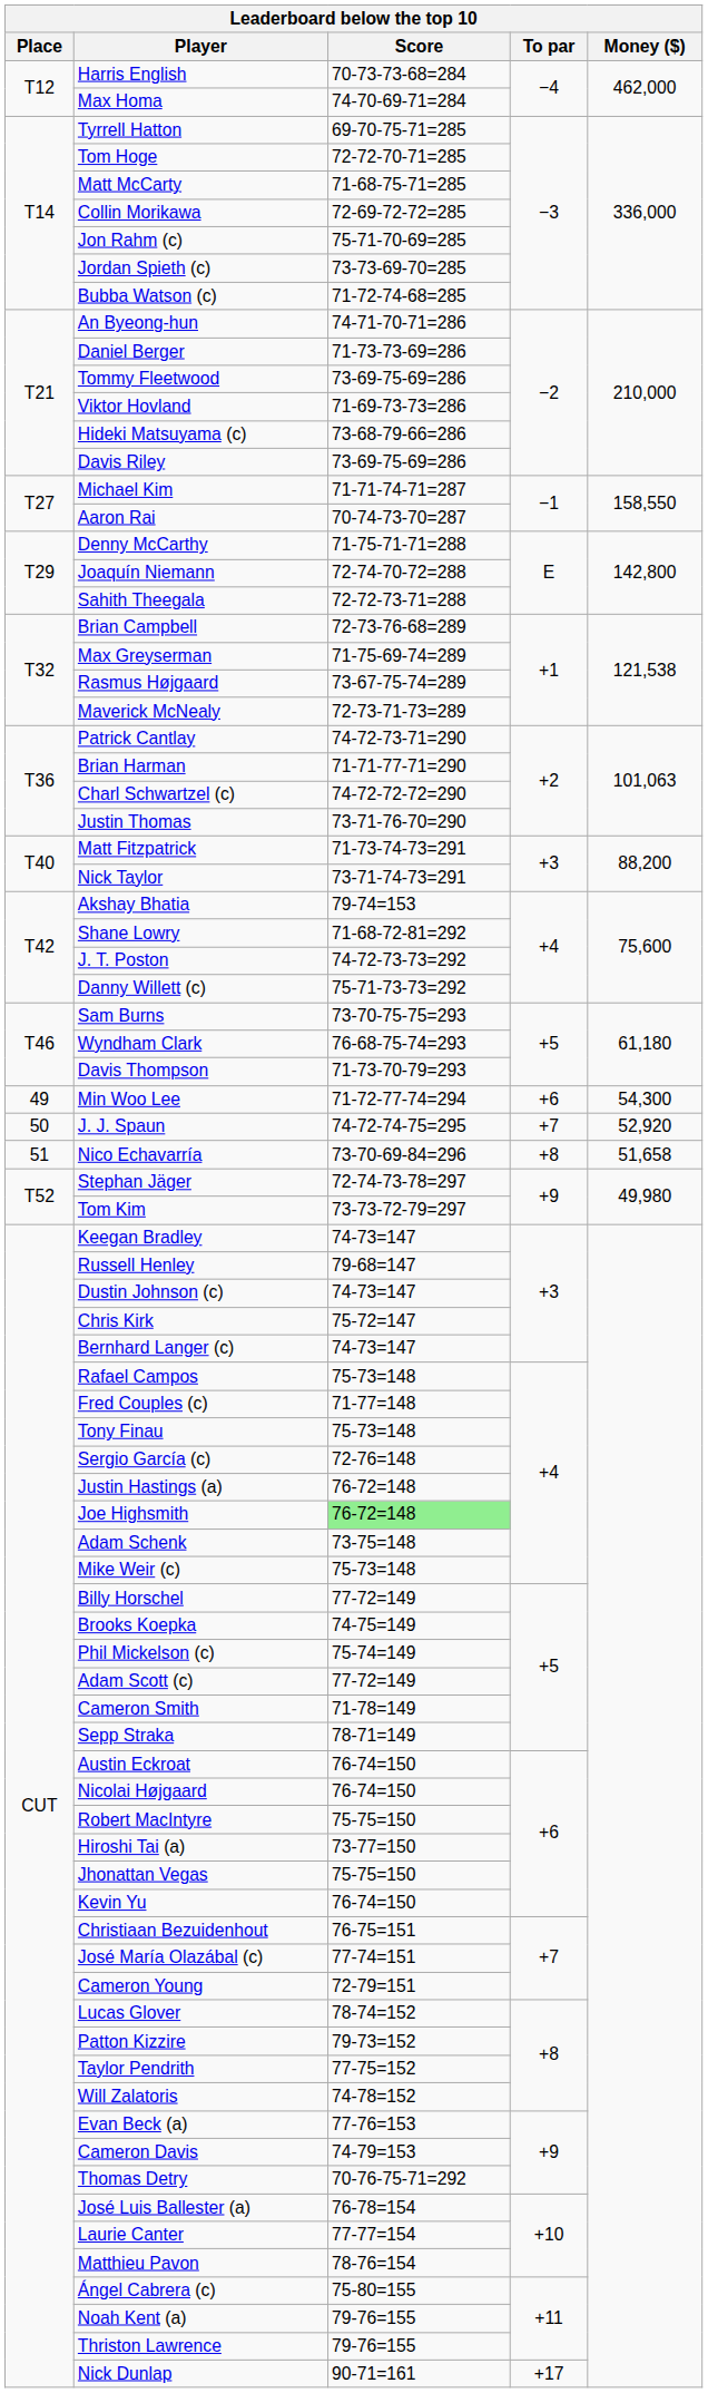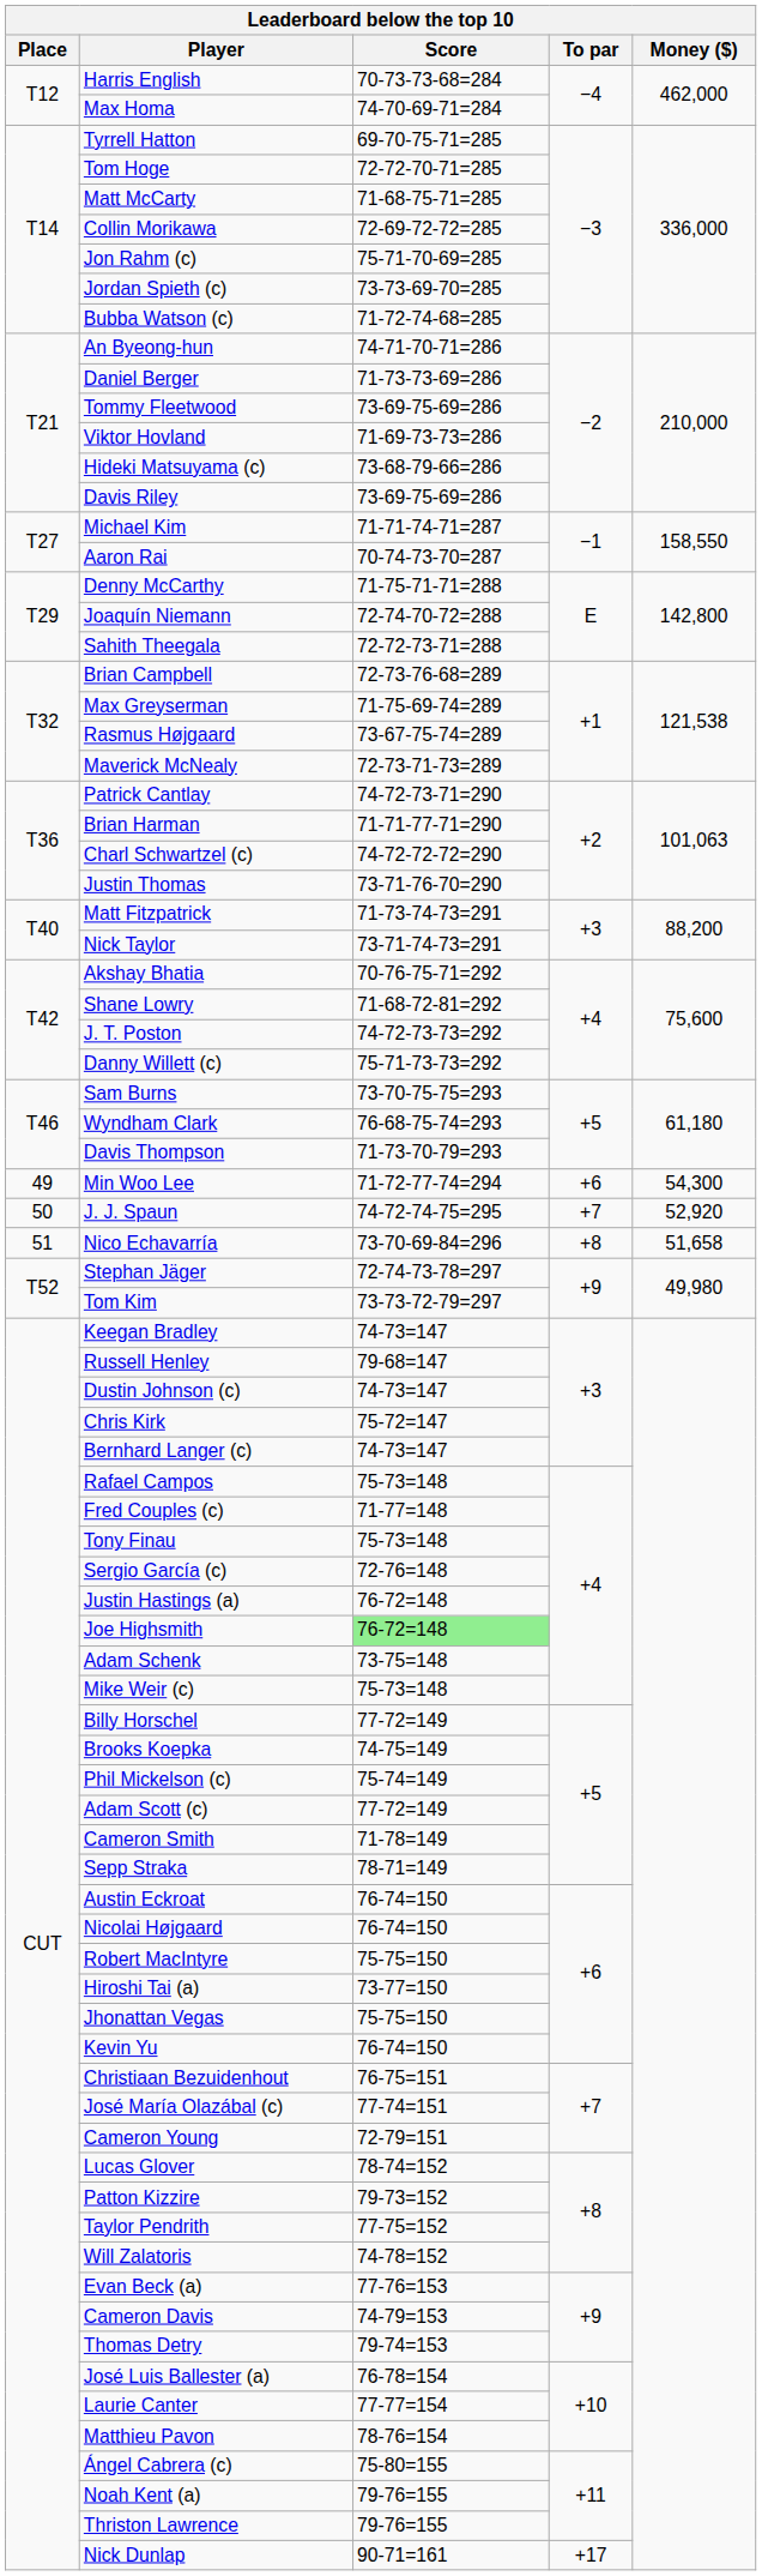 <table class="collapsible collapsed wikitable" style="width:40em;margin-top:-1px;">
 <tr>
 <th scope="col" colspan="6">Leaderboard below the top 10</th>
 </tr>
 <tr>
 <th>Place</th>
 <th>Player</th>
 <th>Score</th>
 <th>To par</th>
 <th>Money ($) </th>
 </tr>
 <tr>
 <td rowspan=2 align=center>T12</td>
 <td> <a href='#'>Harris English</a></td>
 <td>70-73-73-68=284</td>
 <td rowspan=2 align=center>−4</td>
 <td rowspan=2 align=center>462,000</td>
 </tr>
 <tr>
 <td> <a href='#'>Max Homa</a></td>
 <td>74-70-69-71=284</td>
 </tr>
 <tr>
 <td rowspan=7 align=center>T14</td>
 <td> <a href='#'>Tyrrell Hatton</a></td>
 <td>69-70-75-71=285</td>
 <td rowspan=7 align=center>−3</td>
 <td rowspan=7 align=center>336,000</td>
 </tr>
 <tr>
 <td> <a href='#'>Tom Hoge</a></td>
 <td>72-72-70-71=285</td>
 </tr>
 <tr>
 <td> <a href='#'>Matt McCarty</a></td>
 <td>71-68-75-71=285</td>
 </tr>
 <tr>
 <td> <a href='#'>Collin Morikawa</a></td>
 <td>72-69-72-72=285</td>
 </tr>
 <tr>
 <td> <a href='#'>Jon Rahm</a> (c)</td>
 <td>75-71-70-69=285</td>
 </tr>
 <tr>
 <td> <a href='#'>Jordan Spieth</a> (c)</td>
 <td>73-73-69-70=285</td>
 </tr>
 <tr>
 <td> <a href='#'>Bubba Watson</a> (c)</td>
 <td>71-72-74-68=285</td>
 </tr>
 <tr>
 <td rowspan=6 align=center>T21</td>
 <td> <a href='#'>An Byeong-hun</a></td>
 <td>74-71-70-71=286</td>
 <td rowspan=6 align=center>−2</td>
 <td rowspan=6 align=center>210,000</td>
 </tr>
 <tr>
 <td> <a href='#'>Daniel Berger</a></td>
 <td>71-73-73-69=286</td>
 </tr>
 <tr>
 <td> <a href='#'>Tommy Fleetwood</a></td>
 <td>73-69-75-69=286</td>
 </tr>
 <tr>
 <td> <a href='#'>Viktor Hovland</a></td>
 <td>71-69-73-73=286</td>
 </tr>
 <tr>
 <td> <a href='#'>Hideki Matsuyama</a> (c)</td>
 <td>73-68-79-66=286</td>
 </tr>
 <tr>
 <td> <a href='#'>Davis Riley</a></td>
 <td>73-69-75-69=286</td>
 </tr>
 <tr>
 <td rowspan=2 align=center>T27</td>
 <td> <a href='#'>Michael Kim</a></td>
 <td>71-71-74-71=287</td>
 <td rowspan=2 align=center>−1</td>
 <td rowspan=2 align=center>158,550</td>
 </tr>
 <tr>
 <td> <a href='#'>Aaron Rai</a></td>
 <td>70-74-73-70=287</td>
 </tr>
 <tr>
 <td rowspan=3 align=center>T29</td>
 <td> <a href='#'>Denny McCarthy</a></td>
 <td>71-75-71-71=288</td>
 <td rowspan=3 align=center>E</td>
 <td rowspan=3 align=center>142,800</td>
 </tr>
 <tr>
 <td> <a href='#'>Joaquín Niemann</a></td>
 <td>72-74-70-72=288</td>
 </tr>
 <tr>
 <td> <a href='#'>Sahith Theegala</a></td>
 <td>72-72-73-71=288</td>
 </tr>
 <tr>
 <td rowspan=4 align=center>T32</td>
 <td> <a href='#'>Brian Campbell</a></td>
 <td>72-73-76-68=289</td>
 <td rowspan=4 align=center>+1</td>
 <td rowspan=4 align=center>121,538</td>
 </tr>
 <tr>
 <td> <a href='#'>Max Greyserman</a></td>
 <td>71-75-69-74=289</td>
 </tr>
 <tr>
 <td> <a href='#'>Rasmus Højgaard</a></td>
 <td>73-67-75-74=289</td>
 </tr>
 <tr>
 <td> <a href='#'>Maverick McNealy</a></td>
 <td>72-73-71-73=289</td>
 </tr>
 <tr>
 <td rowspan=4 align=center>T36</td>
 <td> <a href='#'>Patrick Cantlay</a></td>
 <td>74-72-73-71=290</td>
 <td rowspan=4 align=center>+2</td>
 <td rowspan=4 align=center>101,063</td>
 </tr>
 <tr>
 <td> <a href='#'>Brian Harman</a></td>
 <td>71-71-77-71=290</td>
 </tr>
 <tr>
 <td> <a href='#'>Charl Schwartzel</a> (c)</td>
 <td>74-72-72-72=290</td>
 </tr>
 <tr>
 <td> <a href='#'>Justin Thomas</a></td>
 <td>73-71-76-70=290</td>
 </tr>
 <tr>
 <td rowspan=2 align=center>T40</td>
 <td> <a href='#'>Matt Fitzpatrick</a></td>
 <td>71-73-74-73=291</td>
 <td rowspan=2 align=center>+3</td>
 <td rowspan=2 align=center>88,200</td>
 </tr>
 <tr>
 <td> <a href='#'>Nick Taylor</a></td>
 <td>73-71-74-73=291</td>
 </tr>
 <tr>
 <td rowspan=4 align=center>T42</td>
 <td> <a href='#'>Akshay Bhatia</a></td>
-<td>79-74=153</td>
+<td>70-76-75-71=292</td>
 <td rowspan=4 align=center>+4</td>
 <td rowspan=4 align=center>75,600</td>
 </tr>
 <tr>
 <td> <a href='#'>Shane Lowry</a></td>
 <td>71-68-72-81=292</td>
 </tr>
 <tr>
 <td> <a href='#'>J. T. Poston</a></td>
 <td>74-72-73-73=292</td>
 </tr>
 <tr>
 <td> <a href='#'>Danny Willett</a> (c)</td>
 <td>75-71-73-73=292</td>
 </tr>
 <tr>
 <td rowspan=3 align=center>T46</td>
 <td> <a href='#'>Sam Burns</a></td>
 <td>73-70-75-75=293</td>
 <td rowspan=3 align=center>+5</td>
 <td rowspan=3 align=center>61,180</td>
 </tr>
 <tr>
 <td> <a href='#'>Wyndham Clark</a></td>
 <td>76-68-75-74=293</td>
 </tr>
 <tr>
 <td> <a href='#'>Davis Thompson</a></td>
 <td>71-73-70-79=293</td>
 </tr>
 <tr>
 <td align=center>49</td>
 <td> <a href='#'>Min Woo Lee</a></td>
 <td>71-72-77-74=294</td>
 <td align=center>+6</td>
 <td align=center>54,300</td>
 </tr>
 <tr>
 <td align=center>50</td>
 <td> <a href='#'>J. J. Spaun</a></td>
 <td>74-72-74-75=295</td>
 <td align=center>+7</td>
 <td align=center>52,920</td>
 </tr>
 <tr>
 <td align=center>51</td>
 <td> <a href='#'>Nico Echavarría</a></td>
 <td>73-70-69-84=296</td>
 <td align=center>+8</td>
 <td align=center>51,658</td>
 </tr>
 <tr>
 <td rowspan=2 align=center>T52</td>
 <td> <a href='#'>Stephan Jäger</a></td>
 <td>72-74-73-78=297</td>
 <td rowspan=2 align=center>+9</td>
 <td rowspan=2 align=center>49,980</td>
 </tr>
 <tr>
 <td> <a href='#'>Tom Kim</a></td>
 <td>73-73-72-79=297</td>
 </tr>
 <tr>
 <td rowspan=42 align=center>CUT</td>
 <td> <a href='#'>Keegan Bradley</a></td>
 <td>74-73=147</td>
 <td rowspan=5 align=center>+3</td>
 <td rowspan=42></td>
 </tr>
 <tr>
 <td> <a href='#'>Russell Henley</a></td>
 <td>79-68=147</td>
 </tr>
 <tr>
 <td> <a href='#'>Dustin Johnson</a> (c)</td>
 <td>74-73=147</td>
 </tr>
 <tr>
 <td> <a href='#'>Chris Kirk</a></td>
 <td>75-72=147</td>
 </tr>
 <tr>
 <td> <a href='#'>Bernhard Langer</a> (c)</td>
 <td>74-73=147</td>
 </tr>
 <tr>
 <td> <a href='#'>Rafael Campos</a></td>
 <td>75-73=148</td>
 <td rowspan=8 align=center>+4</td>
 </tr>
 <tr>
 <td> <a href='#'>Fred Couples</a> (c)</td>
 <td>71-77=148</td>
 </tr>
 <tr>
 <td> <a href='#'>Tony Finau</a></td>
 <td>75-73=148</td>
 </tr>
 <tr>
 <td> <a href='#'>Sergio García</a> (c)</td>
 <td>72-76=148</td>
 </tr>
 <tr>
 <td> <a href='#'>Justin Hastings</a> (a)</td>
 <td>76-72=148</td>
 </tr>
 <tr>
 <td> <a href='#'>Joe Highsmith</a></td>
 <td style="background: lightgreen;">76-72=148</td>
 </tr>
 <tr>
 <td> <a href='#'>Adam Schenk</a></td>
 <td>73-75=148</td>
 </tr>
 <tr>
 <td> <a href='#'>Mike Weir</a> (c)</td>
 <td>75-73=148</td>
 </tr>
 <tr>
 <td> <a href='#'>Billy Horschel</a></td>
 <td>77-72=149</td>
 <td rowspan=6 align=center>+5</td>
 </tr>
 <tr>
 <td> <a href='#'>Brooks Koepka</a></td>
 <td>74-75=149</td>
 </tr>
 <tr>
 <td> <a href='#'>Phil Mickelson</a> (c)</td>
 <td>75-74=149</td>
 </tr>
 <tr>
 <td> <a href='#'>Adam Scott</a> (c)</td>
 <td>77-72=149</td>
 </tr>
 <tr>
 <td> <a href='#'>Cameron Smith</a></td>
 <td>71-78=149</td>
 </tr>
 <tr>
 <td> <a href='#'>Sepp Straka</a></td>
 <td>78-71=149</td>
 </tr>
 <tr>
 <td> <a href='#'>Austin Eckroat</a></td>
 <td>76-74=150</td>
 <td rowspan=6 align=center>+6</td>
 </tr>
 <tr>
 <td> <a href='#'>Nicolai Højgaard</a></td>
 <td>76-74=150</td>
 </tr>
 <tr>
 <td> <a href='#'>Robert MacIntyre</a></td>
 <td>75-75=150</td>
 </tr>
 <tr>
 <td> <a href='#'>Hiroshi Tai</a> (a)</td>
 <td>73-77=150</td>
 </tr>
 <tr>
 <td> <a href='#'>Jhonattan Vegas</a></td>
 <td>75-75=150</td>
 </tr>
 <tr>
 <td> <a href='#'>Kevin Yu</a></td>
 <td>76-74=150</td>
 </tr>
 <tr>
 <td> <a href='#'>Christiaan Bezuidenhout</a></td>
 <td>76-75=151</td>
 <td rowspan=3 align=center>+7</td>
 </tr>
 <tr>
 <td> <a href='#'>José María Olazábal</a> (c)</td>
 <td>77-74=151</td>
 </tr>
 <tr>
 <td> <a href='#'>Cameron Young</a></td>
 <td>72-79=151</td>
 </tr>
 <tr>
 <td> <a href='#'>Lucas Glover</a></td>
 <td>78-74=152</td>
 <td rowspan=4 align=center>+8</td>
 </tr>
 <tr>
 <td> <a href='#'>Patton Kizzire</a></td>
 <td>79-73=152</td>
 </tr>
 <tr>
 <td> <a href='#'>Taylor Pendrith</a></td>
 <td>77-75=152</td>
 </tr>
 <tr>
 <td> <a href='#'>Will Zalatoris</a></td>
 <td>74-78=152</td>
 </tr>
 <tr>
 <td> <a href='#'>Evan Beck</a> (a)</td>
 <td>77-76=153</td>
 <td rowspan=3 align=center>+9</td>
 </tr>
 <tr>
 <td> <a href='#'>Cameron Davis</a></td>
 <td>74-79=153</td>
 </tr>
 <tr>
 <td> <a href='#'>Thomas Detry</a></td>
-<td>70-76-75-71=292</td>
+<td>79-74=153</td>
 </tr>
 <tr>
 <td> <a href='#'>José Luis Ballester</a> (a)</td>
 <td>76-78=154</td>
 <td rowspan=3 align=center>+10</td>
 </tr>
 <tr>
 <td> <a href='#'>Laurie Canter</a></td>
 <td>77-77=154</td>
 </tr>
 <tr>
 <td> <a href='#'>Matthieu Pavon</a></td>
 <td>78-76=154</td>
 </tr>
 <tr>
 <td> <a href='#'>Ángel Cabrera</a> (c)</td>
 <td>75-80=155</td>
 <td rowspan=3 align=center>+11</td>
 </tr>
 <tr>
 <td> <a href='#'>Noah Kent</a> (a)</td>
 <td>79-76=155</td>
 </tr>
 <tr>
 <td> <a href='#'>Thriston Lawrence</a></td>
 <td>79-76=155</td>
 </tr>
 <tr>
 <td> <a href='#'>Nick Dunlap</a></td>
 <td>90-71=161</td>
 <td align=center>+17</td>
 </tr>
 </table>
